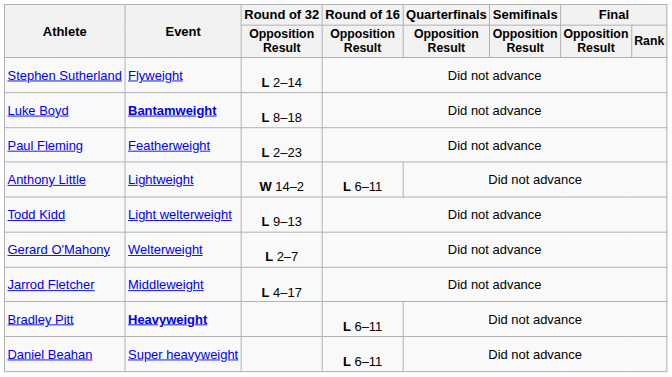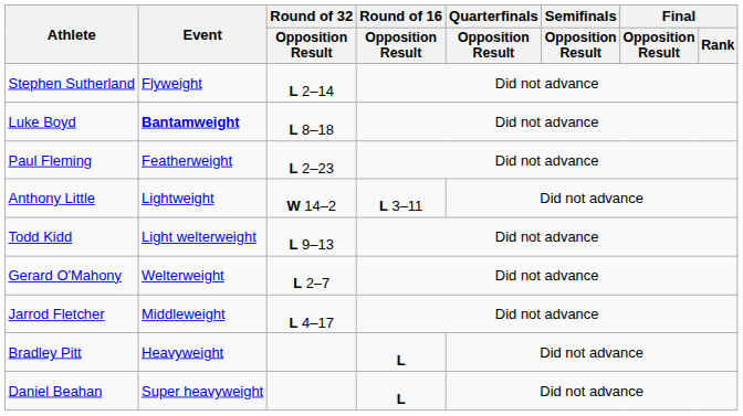 <table class="wikitable" style="font-size:90%">
 <tr>
 <th rowspan="2">Athlete</th>
 <th rowspan="2">Event</th>
 <th>Round of 32</th>
 <th>Round of 16</th>
 <th>Quarterfinals</th>
 <th>Semifinals</th>
 <th colspan=2>Final</th>
 </tr>
 <tr style="font-size:95%">
 <th>Opposition<br>Result</th>
 <th>Opposition<br>Result</th>
 <th>Opposition<br>Result</th>
 <th>Opposition<br>Result</th>
 <th>Opposition<br>Result</th>
 <th>Rank</th>
 </tr>
 <tr align=center>
 <td align=left><a href='#'>Stephen Sutherland</a></td>
 <td align=left><a href='#'>Flyweight</a></td>
 <td><br><strong>L</strong> 2–14</td>
 <td colspan=5>Did not advance</td>
 </tr>
 <tr align=center>
 <td align=left><a href='#'>Luke Boyd</a></td>
 <td align=left><strong><a href='#'>Bantamweight</a></strong></td>
 <td><br><strong>L</strong> 8–18</td>
 <td colspan=5>Did not advance</td>
 </tr>
 <tr align=center>
 <td align=left><a href='#'>Paul Fleming</a></td>
 <td align=left><a href='#'>Featherweight</a></td>
 <td><br><strong>L</strong> 2–23</td>
 <td colspan=5>Did not advance</td>
 </tr>
 <tr align=center>
 <td align=left><a href='#'>Anthony Little</a></td>
 <td align=left><a href='#'>Lightweight</a></td>
 <td><br><strong>W</strong> 14–2</td>
-<td><br><strong>L</strong> 6–11</td>
+<td><br><strong>L</strong> 3–11</td>
 <td colspan=5>Did not advance</td>
 </tr>
 <tr align=center>
 <td align=left><a href='#'>Todd Kidd</a></td>
 <td align=left><a href='#'>Light welterweight</a></td>
 <td><br><strong>L</strong> 9–13</td>
 <td colspan=5>Did not advance</td>
 </tr>
 <tr align=center>
 <td align=left><a href='#'>Gerard O'Mahony</a></td>
 <td align=left><a href='#'>Welterweight</a></td>
 <td><br><strong>L</strong> 2–7</td>
 <td colspan=5>Did not advance</td>
 </tr>
 <tr align=center>
 <td align=left><a href='#'>Jarrod Fletcher</a></td>
 <td align=left><a href='#'>Middleweight</a></td>
 <td><br><strong>L</strong> 4–17</td>
 <td colspan=5>Did not advance</td>
 </tr>
 <tr align=center>
 <td align=left><a href='#'>Bradley Pitt</a></td>
-<td align=left><strong><a href='#'>Heavyweight</a></strong></td>
+<td align=left><a href='#'>Heavyweight</a></td>
 <td></td>
-<td><br><strong>L</strong> 6–11</td>
+<td><br><strong>L</strong> </td>
 <td colspan=4>Did not advance</td>
 </tr>
 <tr align=center>
 <td align=left><a href='#'>Daniel Beahan</a></td>
 <td align=left><a href='#'>Super heavyweight</a></td>
 <td></td>
-<td><br><strong>L</strong> 6–11</td>
+<td><br><strong>L</strong> </td>
 <td colspan=4>Did not advance</td>
 </tr>
 </table>
